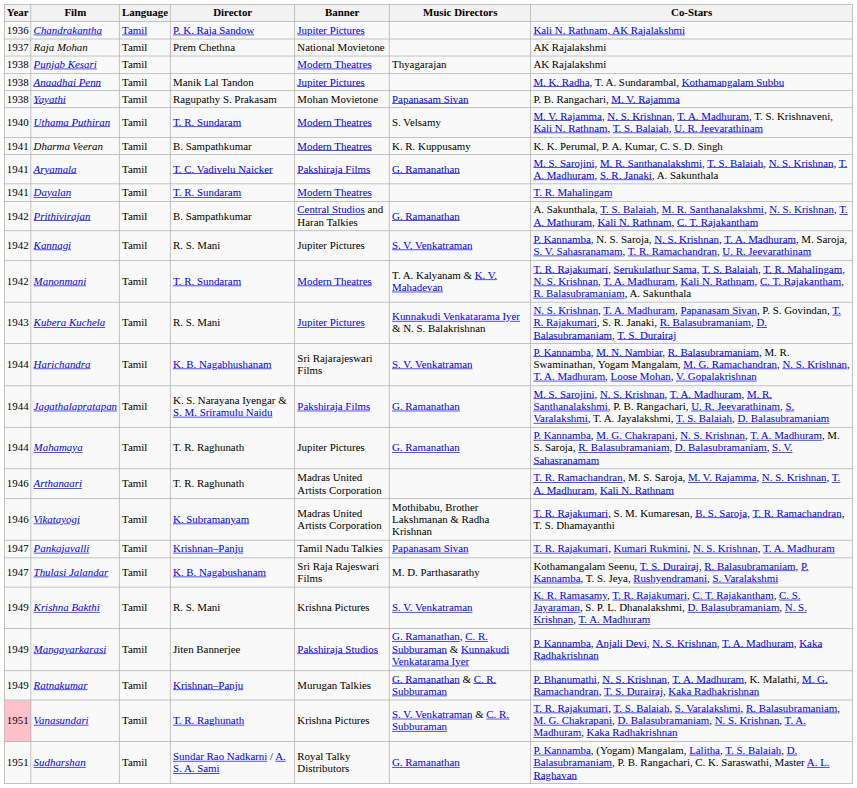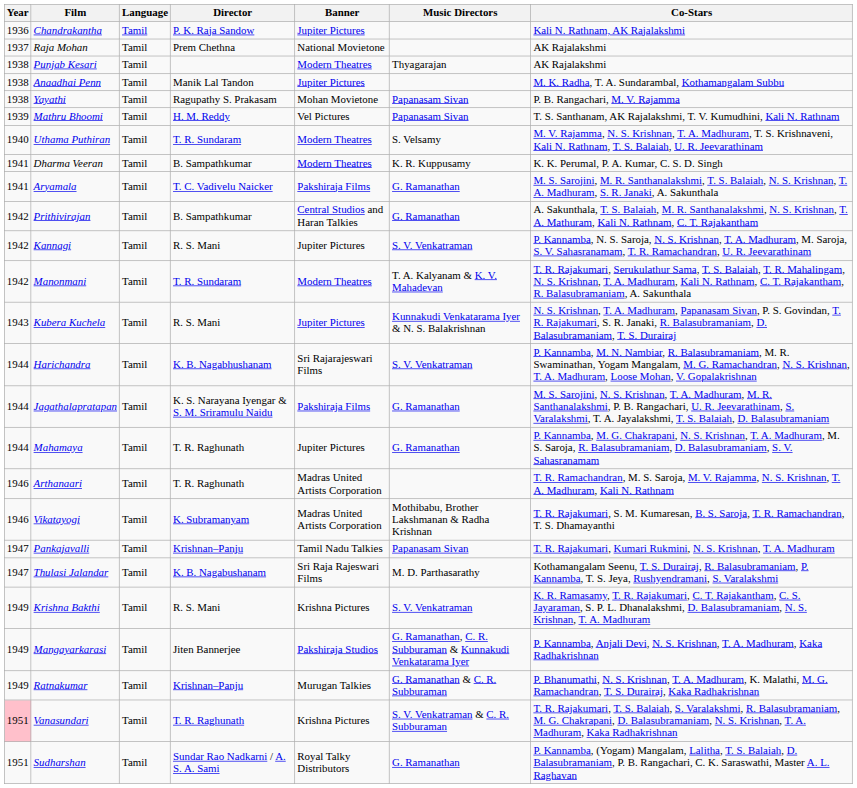 <table class="wikitable">
 <tr>
 <th>Year</th>
 <th>Film</th>
 <th>Language</th>
 <th>Director</th>
 <th>Banner</th>
 <th>Music Directors</th>
 <th>Co-Stars</th>
 </tr>
 <tr>
 <td>1936</td>
 <td><em><a href='#'>Chandrakantha</a></em></td>
 <td><a href='#'>Tamil</a></td>
 <td><a href='#'>P. K. Raja Sandow</a></td>
 <td><a href='#'>Jupiter Pictures</a></td>
 <td></td>
 <td><a href='#'>Kali N. Rathnam, AK Rajalakshmi</a></td>
 </tr>
 <tr>
 <td>1937</td>
 <td><em>Raja Mohan</em></td>
 <td>Tamil</td>
 <td>Prem Chethna</td>
 <td>National Movietone</td>
 <td></td>
 <td>AK Rajalakshmi</td>
 </tr>
 <tr>
 <td>1938</td>
 <td><em><a href='#'>Punjab Kesari</a></em></td>
 <td>Tamil</td>
 <td></td>
 <td><a href='#'>Modern Theatres</a></td>
 <td>Thyagarajan</td>
 <td>AK Rajalakshmi</td>
 </tr>
 <tr>
 <td>1938</td>
 <td><em><a href='#'>Anaadhai Penn</a></em></td>
 <td>Tamil</td>
 <td>Manik Lal Tandon</td>
 <td><a href='#'>Jupiter Pictures</a></td>
 <td></td>
 <td><a href='#'>M. K. Radha</a>, T. A. Sundarambal, <a href='#'>Kothamangalam Subbu</a></td>
 </tr>
 <tr>
 <td>1938</td>
 <td><em><a href='#'>Yayathi</a></em></td>
 <td>Tamil</td>
 <td>Ragupathy S. Prakasam</td>
 <td>Mohan Movietone</td>
 <td><a href='#'>Papanasam Sivan</a></td>
 <td>P. B. Rangachari, <a href='#'>M. V. Rajamma</a></td>
 </tr>
 <tr>
+<td>1939</td>
+<td><em><a href='#'>Mathru Bhoomi</a></em></td>
+<td>Tamil</td>
+<td><a href='#'>H. M. Reddy</a></td>
+<td>Vel Pictures</td>
+<td><a href='#'>Papanasam Sivan</a></td>
+<td>T. S. Santhanam, AK Rajalakshmi, T. V. Kumudhini, <a href='#'>Kali N. Rathnam</a></td>
+</tr>
+<tr>
 <td>1940</td>
 <td><em><a href='#'>Uthama Puthiran</a></em></td>
 <td>Tamil</td>
 <td><a href='#'>T. R. Sundaram</a></td>
 <td><a href='#'>Modern Theatres</a></td>
 <td>S. Velsamy</td>
 <td><a href='#'>M. V. Rajamma</a>, <a href='#'>N. S. Krishnan</a>, <a href='#'>T. A. Madhuram</a>, T. S. Krishnaveni, <a href='#'>Kali N. Rathnam</a>, <a href='#'>T. S. Balaiah</a>, <a href='#'>U. R. Jeevarathinam</a></td>
 </tr>
 <tr>
 <td>1941</td>
 <td><em>Dharma Veeran</em></td>
 <td>Tamil</td>
 <td>B. Sampathkumar</td>
 <td><a href='#'>Modern Theatres</a></td>
 <td>K. R. Kuppusamy</td>
 <td>K. K. Perumal, P. A. Kumar, C. S. D. Singh</td>
 </tr>
 <tr>
 <td>1941</td>
 <td><em><a href='#'>Aryamala</a></em></td>
 <td>Tamil</td>
 <td><a href='#'>T. C. Vadivelu Naicker</a></td>
 <td><a href='#'>Pakshiraja Films</a></td>
 <td><a href='#'>G. Ramanathan</a></td>
 <td><a href='#'>M. S. Sarojini</a>, <a href='#'>M. R. Santhanalakshmi</a>, <a href='#'>T. S. Balaiah</a>, <a href='#'>N. S. Krishnan</a>, <a href='#'>T. A. Madhuram</a>, <a href='#'>S. R. Janaki</a>, A. Sakunthala</td>
-</tr>
-<tr>
-<td>1941</td>
-<td><em><a href='#'>Dayalan</a></em></td>
-<td>Tamil</td>
-<td><a href='#'>T. R. Sundaram</a></td>
-<td><a href='#'>Modern Theatres</a></td>
-<td></td>
-<td><a href='#'>T. R. Mahalingam</a></td>
 </tr>
 <tr>
 <td>1942</td>
 <td><em><a href='#'>Prithivirajan</a></em></td>
 <td>Tamil</td>
 <td>B. Sampathkumar</td>
 <td><a href='#'>Central Studios</a> and Haran Talkies</td>
 <td><a href='#'>G. Ramanathan</a></td>
 <td>A. Sakunthala, <a href='#'>T. S. Balaiah</a>, <a href='#'>M. R. Santhanalakshmi</a>, <a href='#'>N. S. Krishnan</a>, <a href='#'>T. A. Mathuram</a>, <a href='#'>Kali N. Rathnam</a>, <a href='#'>C. T. Rajakantham</a></td>
 </tr>
 <tr>
 <td>1942</td>
 <td><em><a href='#'>Kannagi</a></em></td>
 <td>Tamil</td>
 <td>R. S. Mani</td>
 <td>Jupiter Pictures</td>
 <td><a href='#'>S. V. Venkatraman</a></td>
 <td><a href='#'>P. Kannamba</a>, N. S. Saroja, <a href='#'>N. S. Krishnan</a>, <a href='#'>T. A. Madhuram</a>, M. Saroja, <a href='#'>S. V. Sahasranamam</a>, <a href='#'>T. R. Ramachandran</a>, <a href='#'>U. R. Jeevarathinam</a></td>
 </tr>
 <tr>
 <td>1942</td>
 <td><em><a href='#'>Manonmani</a></em></td>
 <td>Tamil</td>
 <td><a href='#'>T. R. Sundaram</a></td>
 <td><a href='#'>Modern Theatres</a></td>
 <td>T. A. Kalyanam & <a href='#'>K. V. Mahadevan</a></td>
 <td><a href='#'>T. R. Rajakumari</a>, <a href='#'>Serukulathur Sama</a>, <a href='#'>T. S. Balaiah</a>, <a href='#'>T. R. Mahalingam</a>, <a href='#'>N. S. Krishnan</a>, <a href='#'>T. A. Madhuram</a>, <a href='#'>Kali N. Rathnam</a>, <a href='#'>C. T. Rajakantham</a>, <a href='#'>R. Balasubramaniam</a>, A. Sakunthala</td>
 </tr>
 <tr>
 <td>1943</td>
 <td><em><a href='#'>Kubera Kuchela</a></em></td>
 <td>Tamil</td>
 <td>R. S. Mani</td>
 <td><a href='#'>Jupiter Pictures</a></td>
 <td><a href='#'>Kunnakudi Venkatarama Iyer</a> & N. S. Balakrishnan</td>
 <td><a href='#'>N. S. Krishnan</a>, <a href='#'>T. A. Madhuram</a>, <a href='#'>Papanasam Sivan</a>, P. S. Govindan, <a href='#'>T. R. Rajakumari</a>, S. R. Janaki, <a href='#'>R. Balasubramaniam</a>, <a href='#'>D. Balasubramaniam</a>, <a href='#'>T. S. Durairaj</a></td>
 </tr>
 <tr>
 <td>1944</td>
 <td><em><a href='#'>Harichandra</a></em></td>
 <td>Tamil</td>
 <td><a href='#'>K. B. Nagabhushanam</a></td>
 <td>Sri Rajarajeswari Films</td>
 <td><a href='#'>S. V. Venkatraman</a></td>
 <td><a href='#'>P. Kannamba</a>, <a href='#'>M. N. Nambiar</a>, <a href='#'>R. Balasubramaniam</a>, M. R. Swaminathan, Yogam Mangalam, <a href='#'>M. G. Ramachandran</a>, <a href='#'>N. S. Krishnan</a>, <a href='#'>T. A. Madhuram</a>, <a href='#'>Loose Mohan</a>, <a href='#'>V. Gopalakrishnan</a></td>
 </tr>
 <tr>
 <td>1944</td>
 <td><em><a href='#'>Jagathalapratapan</a></em></td>
 <td>Tamil</td>
 <td>K. S. Narayana Iyengar & <a href='#'>S. M. Sriramulu Naidu</a></td>
 <td><a href='#'>Pakshiraja Films</a></td>
 <td><a href='#'>G. Ramanathan</a></td>
 <td><a href='#'>M. S. Sarojini</a>, <a href='#'>N. S. Krishnan</a>, <a href='#'>T. A. Madhuram</a>, <a href='#'>M. R. Santhanalakshmi</a>, P. B. Rangachari, <a href='#'>U. R. Jeevarathinam</a>, <a href='#'>S. Varalakshmi</a>, T. A. Jayalakshmi, <a href='#'>T. S. Balaiah</a>, <a href='#'>D. Balasubramaniam</a></td>
 </tr>
 <tr>
 <td>1944</td>
 <td><em><a href='#'>Mahamaya</a></em></td>
 <td>Tamil</td>
 <td>T. R. Raghunath</td>
 <td>Jupiter Pictures</td>
 <td><a href='#'>G. Ramanathan</a></td>
 <td><a href='#'>P. Kannamba</a>, <a href='#'>M. G. Chakrapani</a>, <a href='#'>N. S. Krishnan</a>, <a href='#'>T. A. Madhuram</a>, M. S. Saroja, <a href='#'>R. Balasubramaniam</a>, <a href='#'>D. Balasubramaniam</a>, <a href='#'>S. V. Sahasranamam</a></td>
 </tr>
 <tr>
 <td>1946</td>
 <td><em><a href='#'>Arthanaari</a></em></td>
 <td>Tamil</td>
 <td>T. R. Raghunath</td>
 <td>Madras United Artists Corporation</td>
 <td></td>
 <td><a href='#'>T. R. Ramachandran</a>, M. S. Saroja, <a href='#'>M. V. Rajamma</a>, <a href='#'>N. S. Krishnan</a>, <a href='#'>T. A. Madhuram</a>, <a href='#'>Kali N. Rathnam</a></td>
 </tr>
 <tr>
 <td>1946</td>
 <td><em><a href='#'>Vikatayogi</a></em></td>
 <td>Tamil</td>
 <td><a href='#'>K. Subramanyam</a></td>
 <td>Madras United Artists Corporation</td>
 <td>Mothibabu, Brother Lakshmanan & Radha Krishnan</td>
 <td><a href='#'>T. R. Rajakumari</a>, S. M. Kumaresan, <a href='#'>B. S. Saroja</a>, <a href='#'>T. R. Ramachandran</a>, T. S. Dhamayanthi</td>
 </tr>
 <tr>
 <td>1947</td>
 <td><em><a href='#'>Pankajavalli</a></em></td>
 <td>Tamil</td>
 <td><a href='#'>Krishnan–Panju</a></td>
 <td>Tamil Nadu Talkies</td>
 <td><a href='#'>Papanasam Sivan</a></td>
 <td><a href='#'>T. R. Rajakumari</a>, <a href='#'>Kumari Rukmini</a>, <a href='#'>N. S. Krishnan</a>, <a href='#'>T. A. Madhuram</a></td>
 </tr>
 <tr>
 <td>1947</td>
 <td><em><a href='#'>Thulasi Jalandar</a></em></td>
 <td>Tamil</td>
 <td><a href='#'>K. B. Nagabushanam</a></td>
 <td>Sri Raja Rajeswari Films</td>
 <td>M. D. Parthasarathy</td>
 <td>Kothamangalam Seenu, <a href='#'>T. S. Durairaj</a>, <a href='#'>R. Balasubramaniam</a>, <a href='#'>P. Kannamba</a>, T. S. Jeya, <a href='#'>Rushyendramani</a>, <a href='#'>S. Varalakshmi</a></td>
 </tr>
 <tr>
 <td>1949</td>
 <td><em><a href='#'>Krishna Bakthi</a></em></td>
 <td>Tamil</td>
 <td>R. S. Mani</td>
 <td>Krishna Pictures</td>
 <td><a href='#'>S. V. Venkatraman</a></td>
 <td><a href='#'>K. R. Ramasamy</a>, <a href='#'>T. R. Rajakumari</a>, <a href='#'>C. T. Rajakantham</a>, <a href='#'>C. S. Jayaraman</a>, S. P. L. Dhanalakshmi, <a href='#'>D. Balasubramaniam</a>, <a href='#'>N. S. Krishnan</a>, <a href='#'>T. A. Madhuram</a></td>
 </tr>
 <tr>
 <td>1949</td>
 <td><em><a href='#'>Mangayarkarasi</a></em></td>
 <td>Tamil</td>
 <td>Jiten Bannerjee</td>
 <td><a href='#'>Pakshiraja Studios</a></td>
 <td><a href='#'>G. Ramanathan</a>, <a href='#'>C. R. Subburaman</a> & <a href='#'>Kunnakudi Venkatarama Iyer</a></td>
 <td><a href='#'>P. Kannamba</a>, <a href='#'>Anjali Devi</a>, <a href='#'>N. S. Krishnan</a>, <a href='#'>T. A. Madhuram</a>, <a href='#'>Kaka Radhakrishnan</a></td>
 </tr>
 <tr>
 <td>1949</td>
 <td><em><a href='#'>Ratnakumar</a></em></td>
 <td>Tamil</td>
 <td><a href='#'>Krishnan–Panju</a></td>
 <td>Murugan Talkies</td>
 <td><a href='#'>G. Ramanathan</a> & <a href='#'>C. R. Subburaman</a></td>
 <td><a href='#'>P. Bhanumathi</a>, <a href='#'>N. S. Krishnan</a>, <a href='#'>T. A. Madhuram</a>, K. Malathi, <a href='#'>M. G. Ramachandran</a>, <a href='#'>T. S. Durairaj</a>, <a href='#'>Kaka Radhakrishnan</a></td>
 </tr>
 <tr>
 <td style="background: pink;">1951</td>
 <td><em><a href='#'>Vanasundari</a></em></td>
 <td>Tamil</td>
 <td><a href='#'>T. R. Raghunath</a></td>
 <td>Krishna Pictures</td>
 <td><a href='#'>S. V. Venkatraman</a> & <a href='#'>C. R. Subburaman</a></td>
 <td><a href='#'>T. R. Rajakumari</a>, <a href='#'>T. S. Balaiah</a>, <a href='#'>S. Varalakshmi</a>, <a href='#'>R. Balasubramaniam</a>, <a href='#'>M. G. Chakrapani</a>, <a href='#'>D. Balasubramaniam</a>, <a href='#'>N. S. Krishnan</a>, <a href='#'>T. A. Madhuram</a>, <a href='#'>Kaka Radhakrishnan</a></td>
 </tr>
 <tr>
 <td>1951</td>
 <td><em><a href='#'>Sudharshan</a></em></td>
 <td>Tamil</td>
 <td><a href='#'>Sundar Rao Nadkarni</a> / <a href='#'>A. S. A. Sami</a></td>
 <td>Royal Talky Distributors</td>
 <td><a href='#'>G. Ramanathan</a></td>
 <td><a href='#'>P. Kannamba</a>, (Yogam) Mangalam, <a href='#'>Lalitha</a>, <a href='#'>T. S. Balaiah</a>, <a href='#'>D. Balasubramaniam</a>, P. B. Rangachari, C. K. Saraswathi, Master <a href='#'>A. L. Raghavan</a></td>
 </tr>
 </table>
